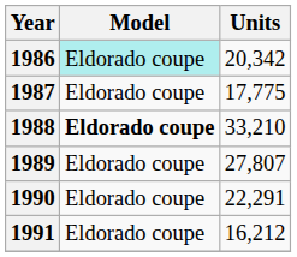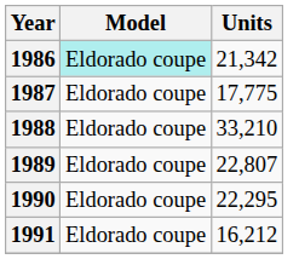 <table class="wikitable sortable">
 <tr>
 <th>Year</th>
 <th>Model</th>
 <th>Units</th>
 </tr>
 <tr>
 <th>1986</th>
 <td style="background: paleturquoise;">Eldorado coupe</td>
-<td>20,342</td>
+<td>21,342</td>
 </tr>
 <tr>
 <th>1987</th>
 <td>Eldorado coupe</td>
 <td>17,775</td>
 </tr>
 <tr>
 <th>1988</th>
-<td><strong>Eldorado coupe</strong></td>
+<td>Eldorado coupe</td>
 <td>33,210</td>
 </tr>
 <tr>
 <th>1989</th>
 <td>Eldorado coupe</td>
-<td>27,807</td>
+<td>22,807</td>
 </tr>
 <tr>
 <th>1990</th>
 <td>Eldorado coupe</td>
-<td>22,291</td>
+<td>22,295</td>
 </tr>
 <tr>
 <th>1991</th>
 <td>Eldorado coupe</td>
 <td>16,212</td>
 </tr>
 <tr>
 </tr>
 </table>
